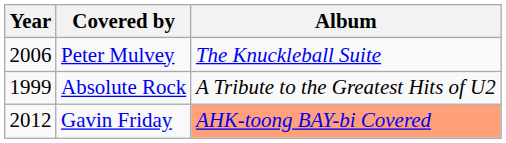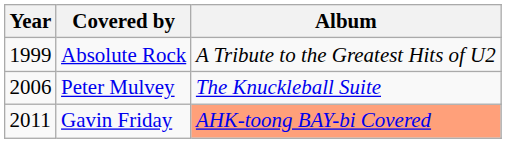 <table class="wikitable">
 <tr>
 <th>Year</th>
 <th>Covered by</th>
 <th>Album</th>
 </tr>
 <tr>
+<td>1999</td>
+<td><a href='#'>Absolute Rock</a></td>
+<td><em>A Tribute to the Greatest Hits of U2</em></td>
+</tr>
+<tr>
 <td>2006</td>
 <td><a href='#'>Peter Mulvey</a></td>
 <td><em><a href='#'>The Knuckleball Suite</a></em></td>
 </tr>
 <tr>
-<td>1999</td>
-<td><a href='#'>Absolute Rock</a></td>
-<td><em>A Tribute to the Greatest Hits of U2</em></td>
-</tr>
-<tr>
-<td>2012</td>
+<td>2011</td>
 <td><a href='#'>Gavin Friday</a></td>
 <td style="background: lightsalmon;"><em><a href='#'>AHK-toong BAY-bi Covered</a></em></td>
 </tr>
 </table>
